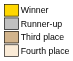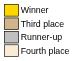 <table class="toccolours" style="font-size: 90%; white-space: nowrap">
 <tr>
 <td style="background:gold; border:1px solid black">     </td>
 <td>Winner</td>
 </tr>
 <tr>
+<td style="background:tan; border:1px solid black">     </td>
+<td>Third place</td>
+</tr>
+<tr>
 <td style="background:silver; border:1px solid black">     </td>
 <td>Runner-up</td>
-</tr>
-<tr>
-<td style="background:tan; border:1px solid black">     </td>
-<td>Third place</td>
 </tr>
 <tr>
 <td style="background:antiquewhite; border:1px solid black">     </td>
 <td>Fourth place</td>
 </tr>
 </table>
